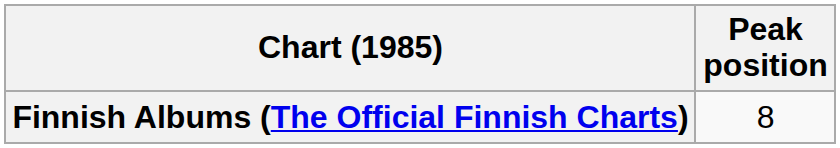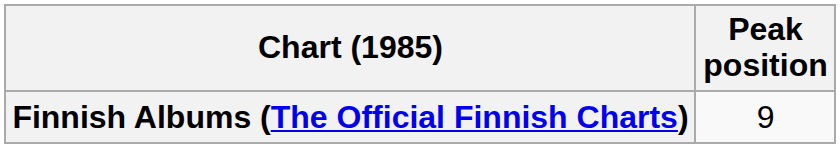 <table class="wikitable sortable plainrowheaders" style="text-align:center">
 <tr>
 <th scope="col">Chart (1985)</th>
 <th scope="col">Peak<br> position</th>
 </tr>
 <tr ->
 <th scope="row">Finnish Albums (<a href='#'>The Official Finnish Charts</a>)</th>
-<td align="center">8</td>
+<td align="center">9</td>
 </tr>
 <tr>
 </tr>
 <tr>
 </tr>
 </table>
